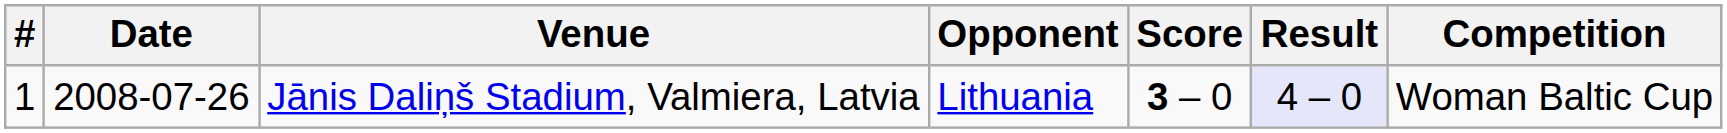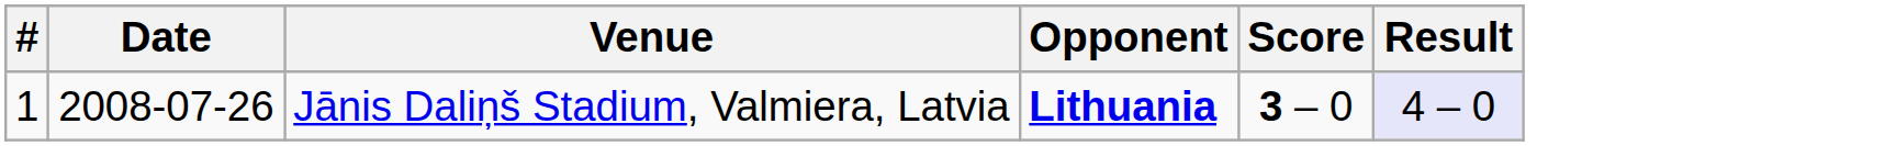 <table class="wikitable">
 <tr style="background:#ccc; text-align:center;">
 <th>#</th>
 <th>Date</th>
 <th>Venue</th>
 <th>Opponent</th>
 <th>Score</th>
 <th>Result</th>
-<th>Competition</th>
 </tr>
 <tr>
 <td style="text-align:center;">1</td>
 <td>2008-07-26</td>
 <td><a href='#'>Jānis Daliņš Stadium</a>, Valmiera, Latvia</td>
-<td> <a href='#'>Lithuania</a></td>
+<td><strong> <a href='#'>Lithuania</a></strong></td>
 <td style="text-align:center;"><strong>3</strong> – 0</td>
 <td style="background: lavender; text-align:center;">4 – 0</td>
-<td>Woman Baltic Cup</td>
 </tr>
 </table>
